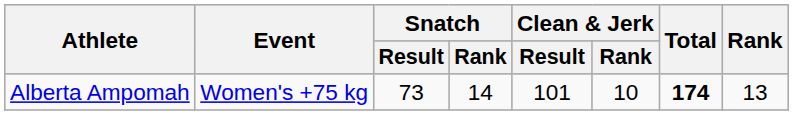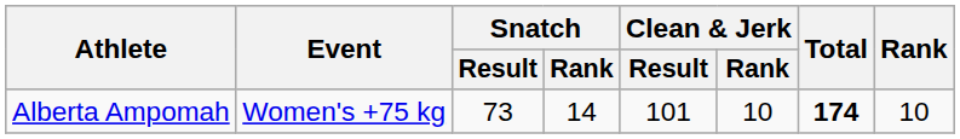 <table class="wikitable" style="font-size:90%">
 <tr>
 <th rowspan="2">Athlete</th>
 <th rowspan="2">Event</th>
 <th colspan="2">Snatch</th>
 <th colspan="2">Clean & Jerk</th>
 <th rowspan="2">Total</th>
 <th rowspan="2">Rank</th>
 </tr>
 <tr style="font-size:95%">
 <th>Result</th>
 <th>Rank</th>
 <th>Result</th>
 <th>Rank</th>
 </tr>
 <tr align=center>
 <td align=left><a href='#'>Alberta Ampomah</a></td>
 <td align=left><a href='#'>Women's +75 kg</a></td>
 <td>73</td>
 <td>14</td>
 <td>101</td>
 <td>10</td>
 <td><strong>174</strong></td>
-<td>13</td>
+<td>10</td>
 </tr>
 </table>
